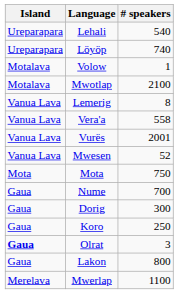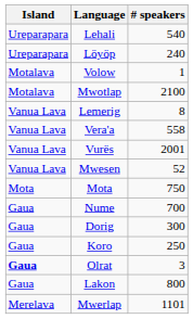 <table class="wikitable sortable" border="2" align="right">
 <tr>
 <th>Island</th>
 <th>Language</th>
 <th># speakers</th>
 </tr>
 <tr>
 <td><a href='#'>Ureparapara</a></td>
 <td align=center><a href='#'>Lehali</a></td>
 <td align=right>540</td>
 </tr>
 <tr>
 <td><a href='#'>Ureparapara</a></td>
 <td align=center><a href='#'>Löyöp</a></td>
-<td align=right>740</td>
+<td align=right>240</td>
 </tr>
 <tr>
 <td><a href='#'>Motalava</a></td>
 <td align=center><a href='#'>Volow</a></td>
 <td align=right>1</td>
 </tr>
 <tr>
 <td><a href='#'>Motalava</a></td>
 <td align=center><a href='#'>Mwotlap</a></td>
 <td align=right>2100</td>
 </tr>
 <tr>
 <td><a href='#'>Vanua Lava</a></td>
 <td align=center><a href='#'>Lemerig</a></td>
 <td align=right>8</td>
 </tr>
 <tr>
 <td><a href='#'>Vanua Lava</a></td>
 <td align=center><a href='#'>Vera'a</a></td>
 <td align=right>558</td>
 </tr>
 <tr>
 <td><a href='#'>Vanua Lava</a></td>
 <td align=center><a href='#'>Vurës</a></td>
 <td align=right>2001</td>
 </tr>
 <tr>
 <td><a href='#'>Vanua Lava</a></td>
 <td align=center><a href='#'>Mwesen</a></td>
 <td align=right>52</td>
 </tr>
 <tr>
 <td><a href='#'>Mota</a></td>
 <td align=center><a href='#'>Mota</a></td>
 <td align=right>750</td>
 </tr>
 <tr>
 <td><a href='#'>Gaua</a></td>
 <td align=center><a href='#'>Nume</a></td>
 <td align=right>700</td>
 </tr>
 <tr>
 <td><a href='#'>Gaua</a></td>
 <td align=center><a href='#'>Dorig</a></td>
 <td align=right>300</td>
 </tr>
 <tr>
 <td><a href='#'>Gaua</a></td>
 <td align=center><a href='#'>Koro</a></td>
 <td align=right>250</td>
 </tr>
 <tr>
 <td><strong><a href='#'>Gaua</a></strong></td>
 <td align=center><a href='#'>Olrat</a></td>
 <td align=right>3</td>
 </tr>
 <tr>
 <td><a href='#'>Gaua</a></td>
 <td align=center><a href='#'>Lakon</a></td>
 <td align=right>800</td>
 </tr>
 <tr>
 <td><a href='#'>Merelava</a></td>
 <td align=center><a href='#'>Mwerlap</a></td>
-<td align=right>1100</td>
+<td align=right>1101</td>
 </tr>
 </table>
